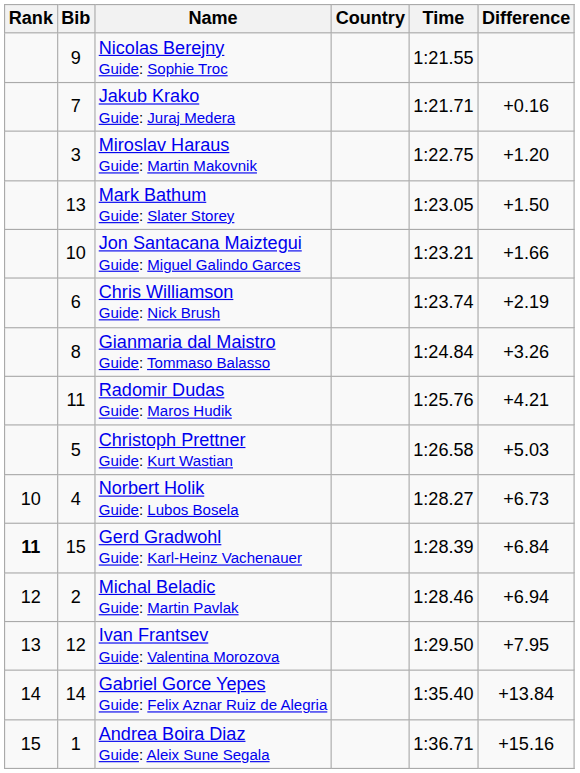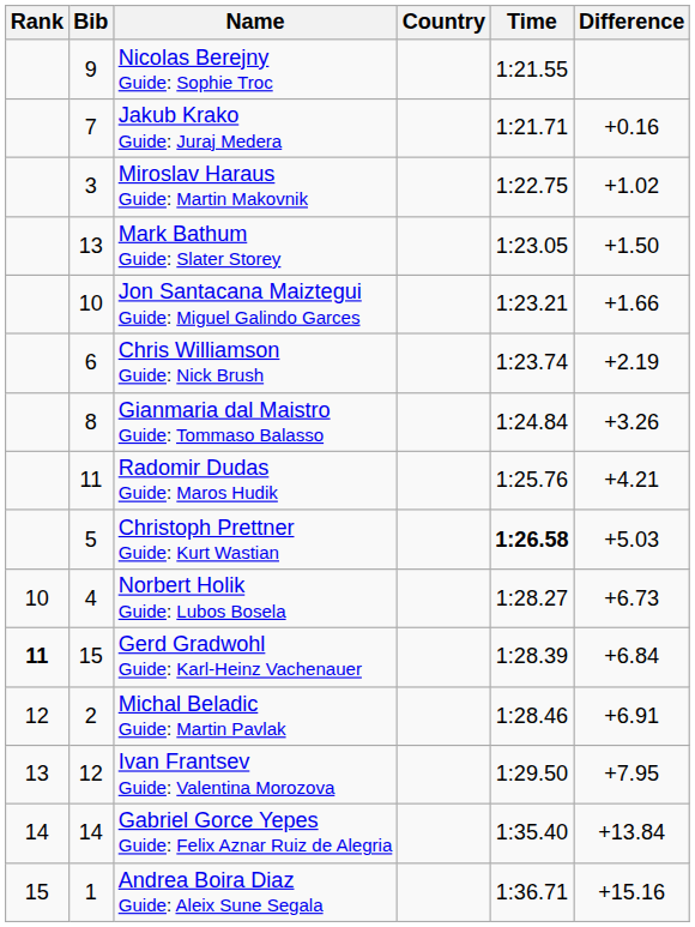 <table class="wikitable sortable" style="text-align:center">
 <tr>
 <th>Rank</th>
 <th>Bib</th>
 <th>Name</th>
 <th>Country</th>
 <th>Time</th>
 <th>Difference</th>
 </tr>
 <tr>
 <td></td>
 <td>9</td>
 <td align=left><a href='#'>Nicolas Berejny</a><br><small><a href='#'>Guide</a>: <a href='#'>Sophie Troc</a></small></td>
 <td align=left></td>
 <td>1:21.55</td>
 <td></td>
 </tr>
 <tr>
 <td></td>
 <td>7</td>
 <td align=left><a href='#'>Jakub Krako</a><br><small><a href='#'>Guide</a>: <a href='#'>Juraj Medera</a></small></td>
 <td align=left></td>
 <td>1:21.71</td>
 <td>+0.16</td>
 </tr>
 <tr>
 <td></td>
 <td>3</td>
 <td align=left><a href='#'>Miroslav Haraus</a><br><small><a href='#'>Guide</a>: <a href='#'>Martin Makovnik</a></small></td>
 <td align=left></td>
 <td>1:22.75</td>
-<td>+1.20</td>
+<td>+1.02</td>
 </tr>
 <tr>
 <td></td>
 <td>13</td>
 <td align=left><a href='#'>Mark Bathum</a><br><small><a href='#'>Guide</a>: <a href='#'>Slater Storey</a></small></td>
 <td align=left></td>
 <td>1:23.05</td>
 <td>+1.50</td>
 </tr>
 <tr>
 <td></td>
 <td>10</td>
 <td align=left><a href='#'>Jon Santacana Maiztegui</a><br><small><a href='#'>Guide</a>: <a href='#'>Miguel Galindo Garces</a></small></td>
 <td align=left></td>
 <td>1:23.21</td>
 <td>+1.66</td>
 </tr>
 <tr>
 <td></td>
 <td>6</td>
 <td align=left><a href='#'>Chris Williamson</a><br><small><a href='#'>Guide</a>: <a href='#'>Nick Brush</a></small></td>
 <td align=left></td>
 <td>1:23.74</td>
 <td>+2.19</td>
 </tr>
 <tr>
 <td></td>
 <td>8</td>
 <td align=left><a href='#'>Gianmaria dal Maistro</a><br><small><a href='#'>Guide</a>: <a href='#'>Tommaso Balasso</a></small></td>
 <td align=left></td>
 <td>1:24.84</td>
 <td>+3.26</td>
 </tr>
 <tr>
 <td></td>
 <td>11</td>
 <td align=left><a href='#'>Radomir Dudas</a><br><small><a href='#'>Guide</a>: <a href='#'>Maros Hudik</a></small></td>
 <td align=left></td>
 <td>1:25.76</td>
 <td>+4.21</td>
 </tr>
 <tr>
 <td></td>
 <td>5</td>
 <td align=left><a href='#'>Christoph Prettner</a><br><small><a href='#'>Guide</a>: <a href='#'>Kurt Wastian</a></small></td>
 <td align=left></td>
-<td>1:26.58</td>
+<td><strong>1:26.58</strong></td>
 <td>+5.03</td>
 </tr>
 <tr>
 <td>10</td>
 <td>4</td>
 <td align=left><a href='#'>Norbert Holik</a><br><small><a href='#'>Guide</a>: <a href='#'>Lubos Bosela</a></small></td>
 <td align=left></td>
 <td>1:28.27</td>
 <td>+6.73</td>
 </tr>
 <tr>
 <td><strong>11</strong></td>
 <td>15</td>
 <td align=left><a href='#'>Gerd Gradwohl</a><br><small><a href='#'>Guide</a>: <a href='#'>Karl-Heinz Vachenauer</a></small></td>
 <td align=left></td>
 <td>1:28.39</td>
 <td>+6.84</td>
 </tr>
 <tr>
 <td>12</td>
 <td>2</td>
 <td align=left><a href='#'>Michal Beladic</a><br><small><a href='#'>Guide</a>: <a href='#'>Martin Pavlak</a></small></td>
 <td align=left></td>
 <td>1:28.46</td>
-<td>+6.94</td>
+<td>+6.91</td>
 </tr>
 <tr>
 <td>13</td>
 <td>12</td>
 <td align=left><a href='#'>Ivan Frantsev</a><br><small><a href='#'>Guide</a>: <a href='#'>Valentina Morozova</a></small></td>
 <td align=left></td>
 <td>1:29.50</td>
 <td>+7.95</td>
 </tr>
 <tr>
 <td>14</td>
 <td>14</td>
 <td align=left><a href='#'>Gabriel Gorce Yepes</a><br><small><a href='#'>Guide</a>: <a href='#'>Felix Aznar Ruiz de Alegria</a></small></td>
 <td align=left></td>
 <td>1:35.40</td>
 <td>+13.84</td>
 </tr>
 <tr>
 <td>15</td>
 <td>1</td>
 <td align=left><a href='#'>Andrea Boira Diaz</a><br><small><a href='#'>Guide</a>: <a href='#'>Aleix Sune Segala</a></small></td>
 <td align=left></td>
 <td>1:36.71</td>
 <td>+15.16</td>
 </tr>
 </table>
